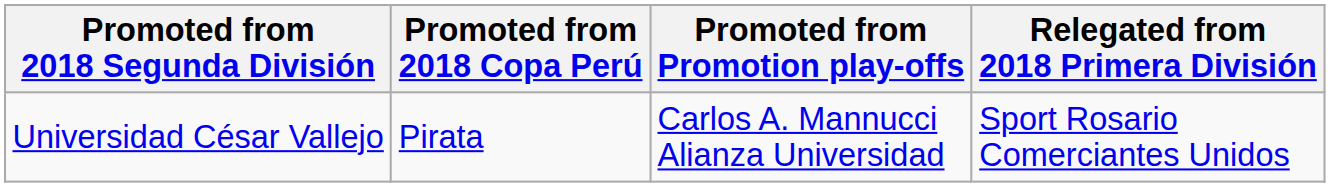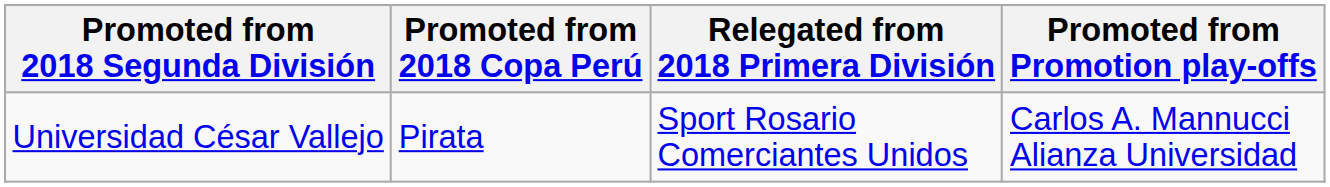 <table class="wikitable">
 <tr>
 <th>Promoted from<br><a href='#'>2018 Segunda División</a></th>
 <th>Promoted from<br><a href='#'>2018 Copa Perú</a></th>
+<th>Relegated from<br><a href='#'>2018 Primera División</a></th>
 <th>Promoted from<br><a href='#'>Promotion play-offs</a></th>
-<th>Relegated from<br><a href='#'>2018 Primera División</a></th>
 </tr>
 <tr>
 <td> <a href='#'>Universidad César Vallejo</a> </td>
 <td> <a href='#'>Pirata</a> </td>
+<td> <a href='#'>Sport Rosario</a> <br> <a href='#'>Comerciantes Unidos</a> </td>
 <td> <a href='#'>Carlos A. Mannucci</a> <br> <a href='#'>Alianza Universidad</a> </td>
-<td> <a href='#'>Sport Rosario</a> <br> <a href='#'>Comerciantes Unidos</a> </td>
 </tr>
 </table>
